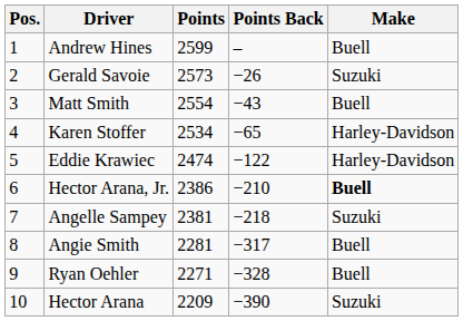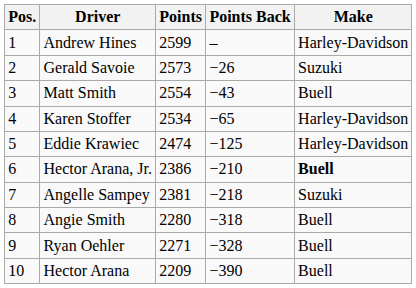 <table class="wikitable">
 <tr>
 <th>Pos.</th>
 <th>Driver</th>
 <th>Points</th>
 <th>Points Back</th>
 <th>Make</th>
 </tr>
 <tr>
 <td>1</td>
 <td>Andrew Hines</td>
 <td>2599</td>
 <td>–</td>
-<td>Buell</td>
+<td>Harley-Davidson</td>
 </tr>
 <tr>
 <td>2</td>
 <td>Gerald Savoie</td>
 <td>2573</td>
 <td>−26</td>
 <td>Suzuki</td>
 </tr>
 <tr>
 <td>3</td>
 <td>Matt Smith</td>
 <td>2554</td>
 <td>−43</td>
 <td>Buell</td>
 </tr>
 <tr>
 <td>4</td>
 <td>Karen Stoffer</td>
 <td>2534</td>
 <td>−65</td>
 <td>Harley-Davidson</td>
 </tr>
 <tr>
 <td>5</td>
 <td>Eddie Krawiec</td>
 <td>2474</td>
-<td>−122</td>
+<td>−125</td>
 <td>Harley-Davidson</td>
 </tr>
 <tr>
 <td>6</td>
 <td>Hector Arana, Jr.</td>
 <td>2386</td>
 <td>−210</td>
 <td><strong>Buell</strong></td>
 </tr>
 <tr>
 <td>7</td>
 <td>Angelle Sampey</td>
 <td>2381</td>
 <td>−218</td>
 <td>Suzuki</td>
 </tr>
 <tr>
 <td>8</td>
 <td>Angie Smith</td>
-<td>2281</td>
-<td>−317</td>
+<td>2280</td>
+<td>−318</td>
 <td>Buell</td>
 </tr>
 <tr>
 <td>9</td>
 <td>Ryan Oehler</td>
 <td>2271</td>
 <td>−328</td>
 <td>Buell</td>
 </tr>
 <tr>
 <td>10</td>
 <td>Hector Arana</td>
 <td>2209</td>
 <td>−390</td>
-<td>Suzuki</td>
+<td>Buell</td>
 </tr>
 </table>
